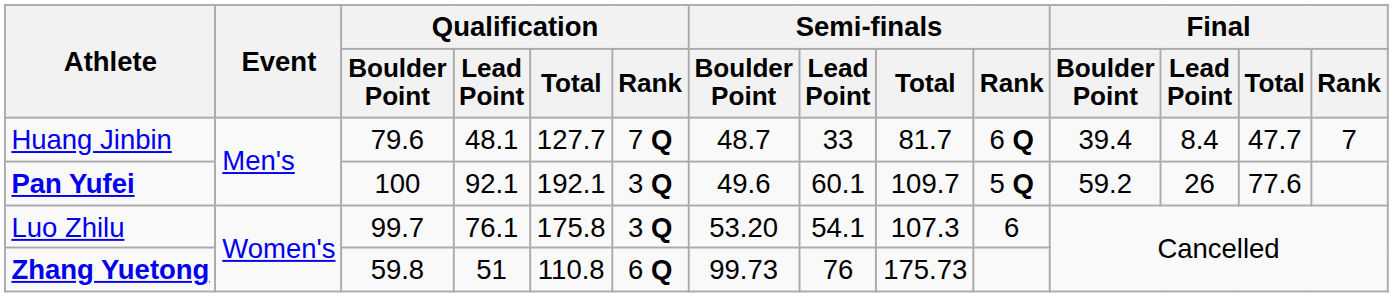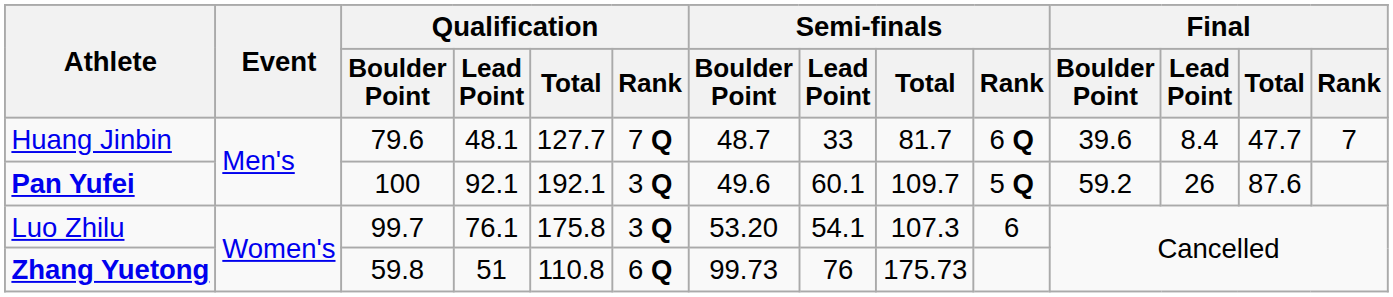 <table class=wikitable style="font-size:90%; text-align:center;">
 <tr>
 <th rowspan="2">Athlete</th>
 <th rowspan="2">Event</th>
 <th colspan=4>Qualification</th>
 <th colspan=4>Semi-finals</th>
 <th colspan=4>Final</th>
 </tr>
 <tr style="font-size:95%">
 <th>Boulder<br>Point</th>
 <th>Lead<br>Point</th>
 <th>Total</th>
 <th>Rank</th>
 <th>Boulder<br>Point</th>
 <th>Lead<br>Point</th>
 <th>Total</th>
 <th>Rank</th>
 <th>Boulder<br>Point</th>
 <th>Lead<br>Point</th>
 <th>Total</th>
 <th>Rank</th>
 </tr>
 <tr>
 <td align=left><a href='#'>Huang Jinbin</a></td>
 <td align=left rowspan=2><a href='#'>Men's</a></td>
 <td>79.6</td>
 <td>48.1</td>
 <td>127.7</td>
 <td>7 <strong>Q</strong></td>
 <td>48.7</td>
 <td>33</td>
 <td>81.7</td>
 <td>6 <strong>Q</strong></td>
-<td>39.4</td>
+<td>39.6</td>
 <td>8.4</td>
 <td>47.7</td>
 <td>7</td>
 </tr>
 <tr>
 <td align=left><strong><a href='#'>Pan Yufei</a></strong></td>
 <td>100</td>
 <td>92.1</td>
 <td>192.1</td>
 <td>3 <strong>Q</strong></td>
 <td>49.6</td>
 <td>60.1</td>
 <td>109.7</td>
 <td>5 <strong>Q</strong></td>
 <td>59.2</td>
 <td>26</td>
-<td>77.6</td>
+<td>87.6</td>
 <td></td>
 </tr>
 <tr>
 <td align=left><a href='#'>Luo Zhilu</a></td>
 <td align=left rowspan=2><a href='#'>Women's</a></td>
 <td>99.7</td>
 <td>76.1</td>
 <td>175.8</td>
 <td>3 <strong>Q</strong></td>
 <td>53.20</td>
 <td>54.1</td>
 <td>107.3</td>
 <td>6</td>
 <td colspan=4 rowspan=2>Cancelled</td>
 </tr>
 <tr>
 <td align=left><strong><a href='#'>Zhang Yuetong</a></strong></td>
 <td>59.8</td>
 <td>51</td>
 <td>110.8</td>
 <td>6 <strong>Q</strong></td>
 <td>99.73</td>
 <td>76</td>
 <td>175.73</td>
 <td></td>
 </tr>
 </table>
